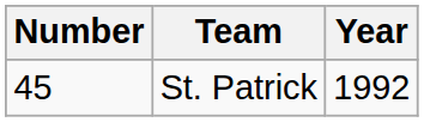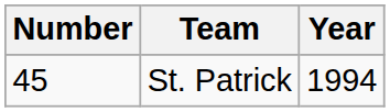 <table class="wikitable">
 <tr>
 <th>Number</th>
 <th>Team</th>
 <th>Year</th>
 </tr>
 <tr>
 <td>45</td>
 <td>St. Patrick</td>
-<td>1992</td>
+<td>1994</td>
 </tr>
 </table>
